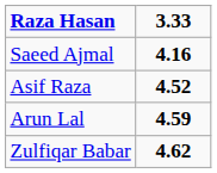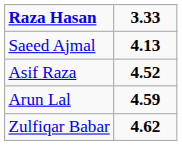 <table class="wikitable">
 <tr>
 <td><strong><a href='#'>Raza Hasan</a></strong></td>
 <td>    <strong>3.33</strong>   </td>
 </tr>
 <tr>
 <td><a href='#'>Saeed Ajmal</a></td>
-<td>    <strong>4.16</strong>   </td>
+<td>    <strong>4.13</strong>   </td>
 </tr>
 <tr>
 <td><a href='#'>Asif Raza</a></td>
 <td>    <strong>4.52</strong>    </td>
 </tr>
 <tr>
 <td><a href='#'>Arun Lal</a></td>
 <td>    <strong>4.59</strong>   </td>
 </tr>
 <tr>
 <td><a href='#'>Zulfiqar Babar</a></td>
 <td>    <strong>4.62</strong>   </td>
 </tr>
 </table>
